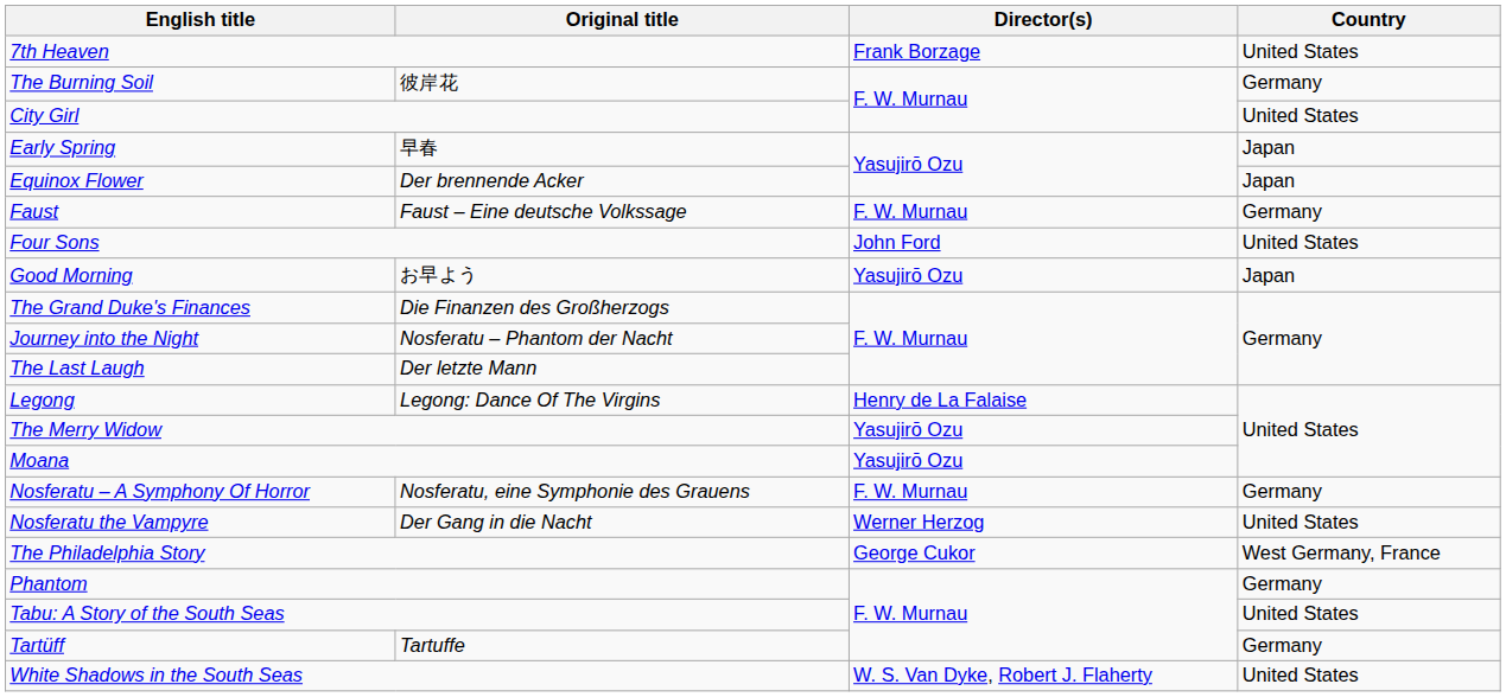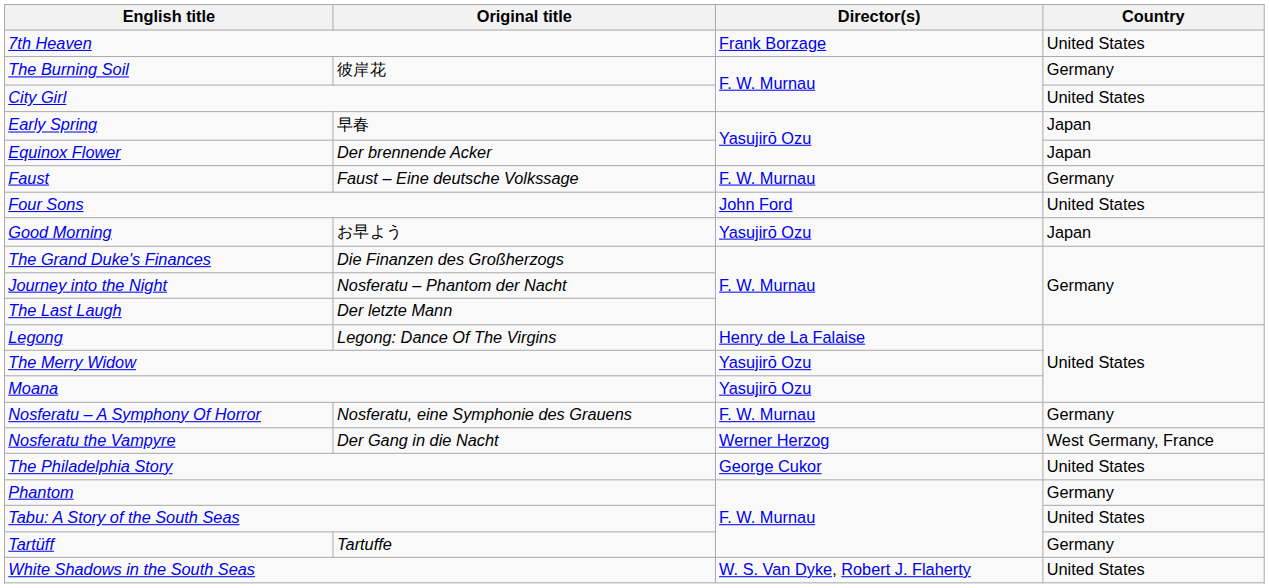 <table class="wikitable" width="78%" cellpadding="5">
 <tr>
 <th>English title</th>
 <th>Original title</th>
 <th>Director(s)</th>
 <th>Country</th>
 </tr>
 <tr>
 <td colspan="2"><em><a href='#'>7th Heaven</a></em></td>
 <td><a href='#'>Frank Borzage</a></td>
 <td>United States</td>
 </tr>
 <tr>
 <td><em><a href='#'>The Burning Soil</a></em></td>
 <td>彼岸花</td>
 <td rowspan="2"><a href='#'>F. W. Murnau</a></td>
 <td>Germany</td>
 </tr>
 <tr>
 <td colspan="2"><em><a href='#'>City Girl</a></em></td>
 <td>United States</td>
 </tr>
 <tr>
 <td><em><a href='#'>Early Spring</a></em></td>
 <td>早春</td>
 <td rowspan="2"><a href='#'>Yasujirō Ozu</a></td>
 <td>Japan</td>
 </tr>
 <tr>
 <td><em><a href='#'>Equinox Flower</a></em></td>
 <td><em>Der brennende Acker</em></td>
 <td>Japan</td>
 </tr>
 <tr>
 <td><em><a href='#'>Faust</a></em></td>
 <td><em>Faust – Eine deutsche Volkssage</em></td>
 <td><a href='#'>F. W. Murnau</a></td>
 <td>Germany</td>
 </tr>
 <tr>
 <td colspan="2"><em><a href='#'>Four Sons</a></em></td>
 <td><a href='#'>John Ford</a></td>
 <td>United States</td>
 </tr>
 <tr>
 <td><em><a href='#'>Good Morning</a></em></td>
 <td>お早よう</td>
 <td><a href='#'>Yasujirō Ozu</a></td>
 <td>Japan</td>
 </tr>
 <tr>
 <td><em><a href='#'>The Grand Duke's Finances</a></em></td>
 <td><em>Die Finanzen des Großherzogs</em></td>
 <td rowspan="3"><a href='#'>F. W. Murnau</a></td>
 <td rowspan="3">Germany</td>
 </tr>
 <tr>
 <td><em><a href='#'>Journey into the Night</a></em></td>
 <td><em>Nosferatu – Phantom der Nacht</em></td>
 </tr>
 <tr>
 <td><em><a href='#'>The Last Laugh</a></em></td>
 <td><em>Der letzte Mann</em></td>
 </tr>
 <tr>
 <td><em><a href='#'>Legong</a></em></td>
 <td><em>Legong: Dance Of The Virgins</em></td>
 <td><a href='#'>Henry de La Falaise</a></td>
 <td rowspan="3">United States</td>
 </tr>
 <tr>
 <td colspan="2"><em><a href='#'>The Merry Widow</a></em></td>
 <td><a href='#'>Yasujirō Ozu</a></td>
 </tr>
 <tr>
 <td colspan="2"><em><a href='#'>Moana</a></em></td>
 <td><a href='#'>Yasujirō Ozu</a></td>
 </tr>
 <tr>
 <td><em><a href='#'>Nosferatu – A Symphony Of Horror</a></em></td>
 <td><em>Nosferatu, eine Symphonie des Grauens</em></td>
 <td><a href='#'>F. W. Murnau</a></td>
 <td>Germany</td>
 </tr>
 <tr>
 <td><em><a href='#'>Nosferatu the Vampyre</a></em></td>
 <td><em>Der Gang in die Nacht</em></td>
 <td><a href='#'>Werner Herzog</a></td>
-<td>United States</td>
+<td>West Germany, France</td>
 </tr>
 <tr>
 <td colspan="2"><em><a href='#'>The Philadelphia Story</a></em></td>
 <td><a href='#'>George Cukor</a></td>
-<td>West Germany, France</td>
+<td>United States</td>
 </tr>
 <tr>
 <td colspan="2"><em><a href='#'>Phantom</a></em></td>
 <td rowspan="3"><a href='#'>F. W. Murnau</a></td>
 <td>Germany</td>
 </tr>
 <tr>
 <td colspan="2"><em><a href='#'>Tabu: A Story of the South Seas</a></em></td>
 <td>United States</td>
 </tr>
 <tr>
 <td><em><a href='#'>Tartüff</a></em></td>
 <td><em>Tartuffe</em></td>
 <td>Germany</td>
 </tr>
 <tr>
 <td colspan="2"><em><a href='#'>White Shadows in the South Seas</a></em></td>
 <td><a href='#'>W. S. Van Dyke</a>, <a href='#'>Robert J. Flaherty</a></td>
 <td>United States</td>
 </tr>
 </table>
